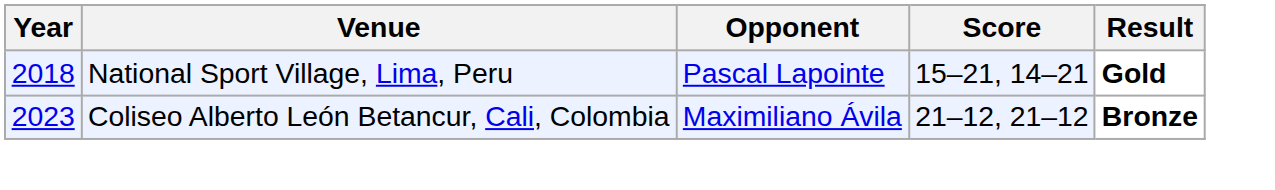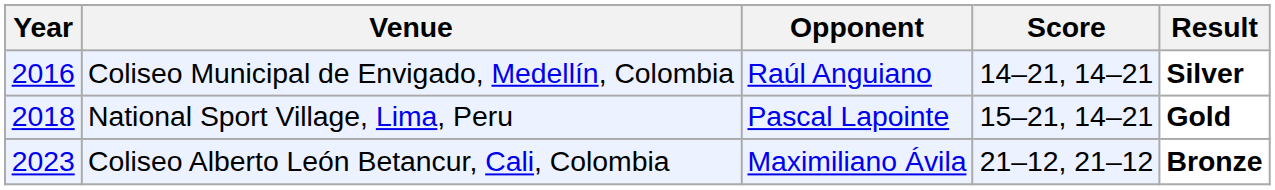 <table class="sortable wikitable" style="font-size: 90%;">
 <tr>
 <th>Year</th>
 <th>Venue</th>
 <th>Opponent</th>
 <th>Score</th>
 <th>Result</th>
+</tr>
+<tr style="background:#ECF2FF">
+<td align="center"><a href='#'>2016</a></td>
+<td align="left">Coliseo Municipal de Envigado, <a href='#'>Medellín</a>, Colombia</td>
+<td align="left"> <a href='#'>Raúl Anguiano</a></td>
+<td align="left">14–21, 14–21</td>
+<td style="text-align:left; background:white"> <strong>Silver</strong></td>
 </tr>
 <tr style="background:#ECF2FF">
 <td align="center"><a href='#'>2018</a></td>
 <td align="left">National Sport Village, <a href='#'>Lima</a>, Peru</td>
 <td align="left"> <a href='#'>Pascal Lapointe</a></td>
 <td align="left">15–21, 14–21</td>
 <td style="text-align:left; background:white"> <strong>Gold</strong></td>
 </tr>
 <tr style="background:#ECF2FF">
 <td align="center"><a href='#'>2023</a></td>
 <td align="left">Coliseo Alberto León Betancur, <a href='#'>Cali</a>, Colombia</td>
 <td align="left"> <a href='#'>Maximiliano Ávila</a></td>
 <td align="left">21–12, 21–12</td>
 <td style="text-align:left; background:white"> <strong>Bronze</strong></td>
 </tr>
 </table>
